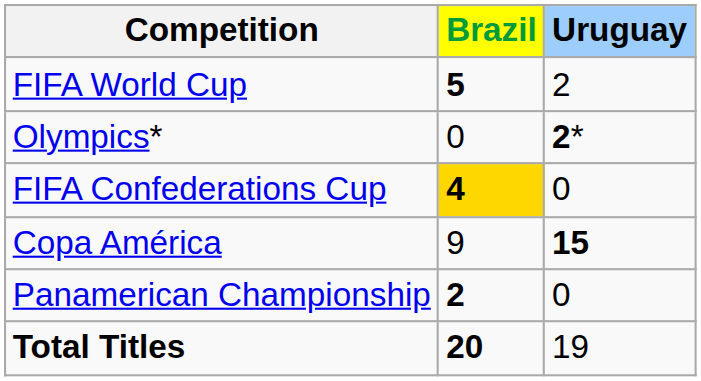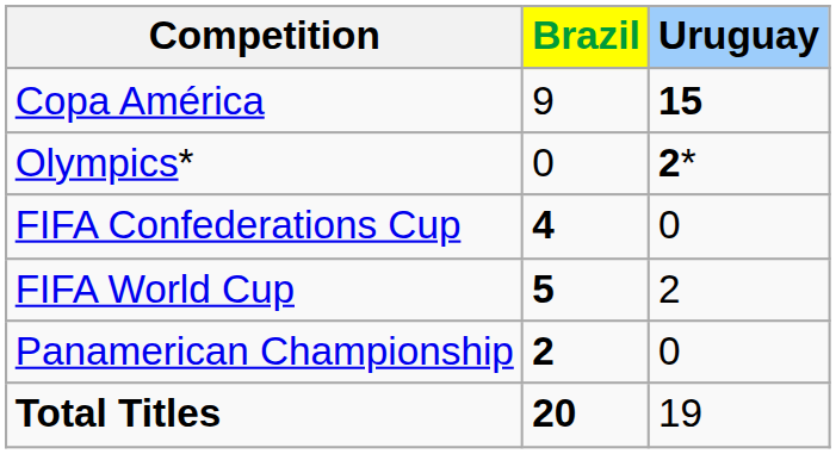 <table class="wikitable">
 <tr>
 <th>Competition</th>
 <th style="color:#009B3A; background-color:#FFFF00;"> Brazil</th>
 <th style="color:#000000; background-color:#9DCDFB"> Uruguay</th>
 </tr>
 <tr>
-<td><a href='#'>FIFA World Cup</a></td>
-<td><strong>5</strong></td>
-<td>2</td>
+<td><a href='#'>Copa América</a></td>
+<td>9</td>
+<td><strong>15</strong></td>
 </tr>
 <tr>
 <td><a href='#'>Olympics</a>*</td>
 <td>0</td>
 <td><strong>2</strong>*</td>
 </tr>
 <tr>
 <td><a href='#'>FIFA Confederations Cup</a></td>
-<td style="background: gold;"><strong>4</strong></td>
+<td><strong>4</strong></td>
 <td>0</td>
 </tr>
 <tr>
-<td><a href='#'>Copa América</a></td>
-<td>9</td>
-<td><strong>15</strong></td>
+<td><a href='#'>FIFA World Cup</a></td>
+<td><strong>5</strong></td>
+<td>2</td>
 </tr>
 <tr>
 <td><a href='#'>Panamerican Championship</a></td>
 <td><strong>2</strong></td>
 <td>0</td>
 </tr>
 <tr>
 <td><strong>Total Titles</strong></td>
 <td><strong>20</strong></td>
 <td>19</td>
 </tr>
 </table>
